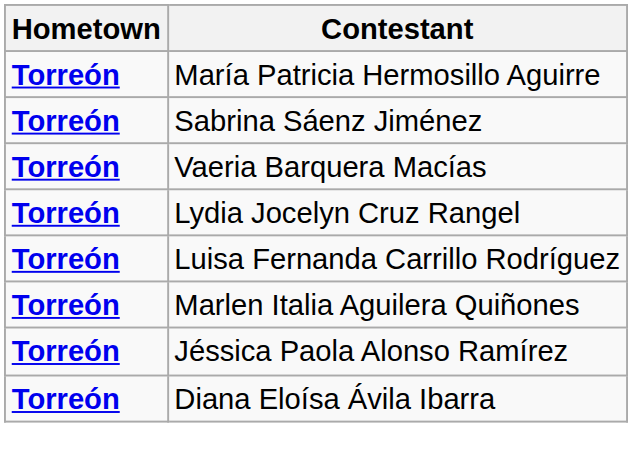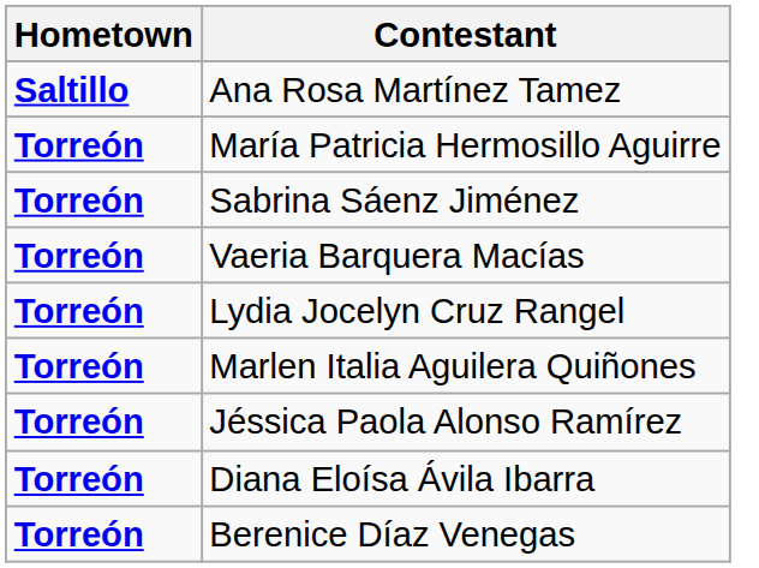 <table class="wikitable sortable" style="font-size: 95%;">
 <tr>
 <th>Hometown</th>
 <th>Contestant</th>
+</tr>
+<tr>
+<td><strong><a href='#'>Saltillo</a></strong></td>
+<td>Ana Rosa Martínez Tamez</td>
 </tr>
 <tr>
 <td><strong><a href='#'>Torreón</a></strong></td>
 <td>María Patricia Hermosillo Aguirre</td>
 </tr>
 <tr>
 <td><strong><a href='#'>Torreón</a></strong></td>
 <td>Sabrina Sáenz Jiménez</td>
 </tr>
 <tr>
 <td><strong><a href='#'>Torreón</a></strong></td>
 <td>Vaeria Barquera Macías</td>
 </tr>
 <tr>
 <td><strong><a href='#'>Torreón</a></strong></td>
 <td>Lydia Jocelyn Cruz Rangel</td>
 </tr>
 <tr>
 <td><strong><a href='#'>Torreón</a></strong></td>
-<td>Luisa Fernanda Carrillo Rodríguez</td>
-</tr>
-<tr>
-<td><strong><a href='#'>Torreón</a></strong></td>
 <td>Marlen Italia Aguilera Quiñones</td>
 </tr>
 <tr>
 <td><strong><a href='#'>Torreón</a></strong></td>
 <td>Jéssica Paola Alonso Ramírez</td>
 </tr>
 <tr>
 <td><strong><a href='#'>Torreón</a></strong></td>
 <td>Diana Eloísa Ávila Ibarra</td>
 </tr>
+<tr>
+<td><strong> <a href='#'>Torreón</a></strong></td>
+<td>Berenice Díaz Venegas</td>
+</tr>
 </table>
